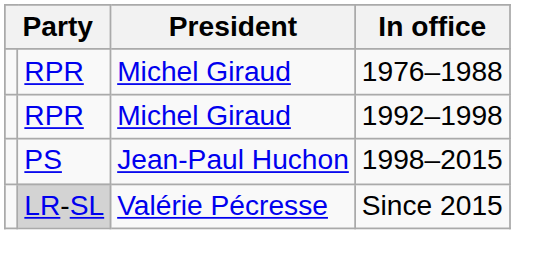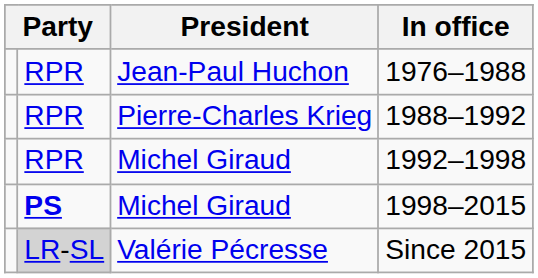 <table class="wikitable">
 <tr>
 <th colspan="2">Party</th>
 <th>President</th>
 <th>In office</th>
 </tr>
 <tr>
 <td></td>
 <td><a href='#'>RPR</a></td>
-<td><a href='#'>Michel Giraud</a></td>
+<td><a href='#'>Jean-Paul Huchon</a></td>
 <td>1976–1988</td>
+</tr>
+<tr>
+<td></td>
+<td><a href='#'>RPR</a></td>
+<td><a href='#'>Pierre-Charles Krieg</a></td>
+<td>1988–1992</td>
 </tr>
 <tr>
 <td></td>
 <td><a href='#'>RPR</a></td>
 <td><a href='#'>Michel Giraud</a></td>
 <td>1992–1998</td>
 </tr>
 <tr>
 <td></td>
-<td><a href='#'>PS</a></td>
-<td><a href='#'>Jean-Paul Huchon</a></td>
+<td><strong><a href='#'>PS</a></strong></td>
+<td><a href='#'>Michel Giraud</a></td>
 <td>1998–2015</td>
 </tr>
 <tr>
 <td></td>
 <td style="background: lightgrey;"><a href='#'>LR</a>-<a href='#'>SL</a></td>
 <td><a href='#'>Valérie Pécresse</a></td>
 <td>Since 2015</td>
 </tr>
 </table>
